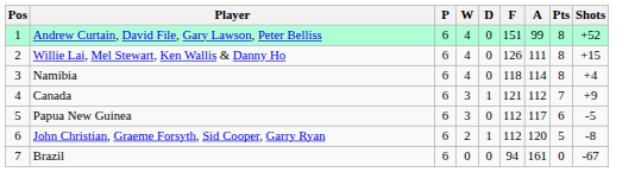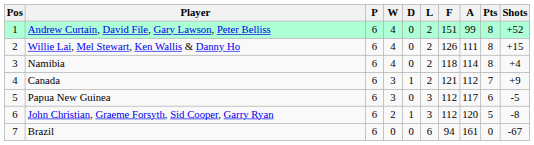 <table class="wikitable" style="font-size: 100%">
 <tr>
 <th width=20>Pos</th>
 <th width=500>Player</th>
 <th width=20>P</th>
 <th width=20>W</th>
 <th width=20>D</th>
+<th width=20>L</th>
 <th width=20>F</th>
 <th width=20>A</th>
 <th width=20>Pts</th>
 <th width=30>Shots</th>
 </tr>
 <tr align=center style="background: #ADFFD6;">
 <td>1</td>
 <td align="left"> <a href='#'>Andrew Curtain</a>, <a href='#'>David File</a>, <a href='#'>Gary Lawson</a>, <a href='#'>Peter Belliss</a></td>
 <td>6</td>
 <td>4</td>
 <td>0</td>
+<td>2</td>
 <td>151</td>
 <td>99</td>
 <td>8</td>
 <td>+52</td>
 </tr>
 <tr align=center>
 <td>2</td>
 <td align="left"> <a href='#'>Willie Lai</a>, <a href='#'>Mel Stewart</a>, <a href='#'>Ken Wallis</a> & <a href='#'>Danny Ho</a></td>
 <td>6</td>
 <td>4</td>
 <td>0</td>
+<td>2</td>
 <td>126</td>
 <td>111</td>
 <td>8</td>
 <td>+15</td>
 </tr>
 <tr align=center>
 <td>3</td>
 <td align="left"> Namibia</td>
 <td>6</td>
 <td>4</td>
 <td>0</td>
+<td>2</td>
 <td>118</td>
 <td>114</td>
 <td>8</td>
 <td>+4</td>
 </tr>
 <tr align=center>
 <td>4</td>
 <td align="left"> Canada</td>
 <td>6</td>
 <td>3</td>
 <td>1</td>
+<td>2</td>
 <td>121</td>
 <td>112</td>
 <td>7</td>
 <td>+9</td>
 </tr>
 <tr align=center>
 <td>5</td>
 <td align="left"> Papua New Guinea</td>
 <td>6</td>
 <td>3</td>
 <td>0</td>
+<td>3</td>
 <td>112</td>
 <td>117</td>
 <td>6</td>
 <td>-5</td>
 </tr>
 <tr align=center>
 <td>6</td>
 <td align="left"> <a href='#'>John Christian</a>, <a href='#'>Graeme Forsyth</a>, <a href='#'>Sid Cooper</a>, <a href='#'>Garry Ryan</a></td>
 <td>6</td>
 <td>2</td>
 <td>1</td>
+<td>3</td>
 <td>112</td>
 <td>120</td>
 <td>5</td>
 <td>-8</td>
 </tr>
 <tr align=center>
 <td>7</td>
 <td align="left"> Brazil</td>
 <td>6</td>
 <td>0</td>
 <td>0</td>
+<td>6</td>
 <td>94</td>
 <td>161</td>
 <td>0</td>
 <td>-67</td>
 </tr>
 </table>
